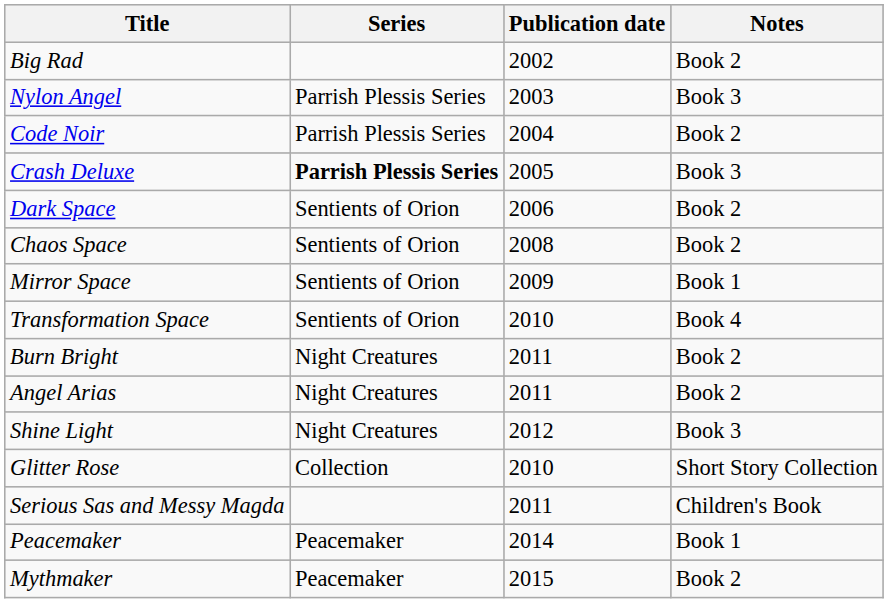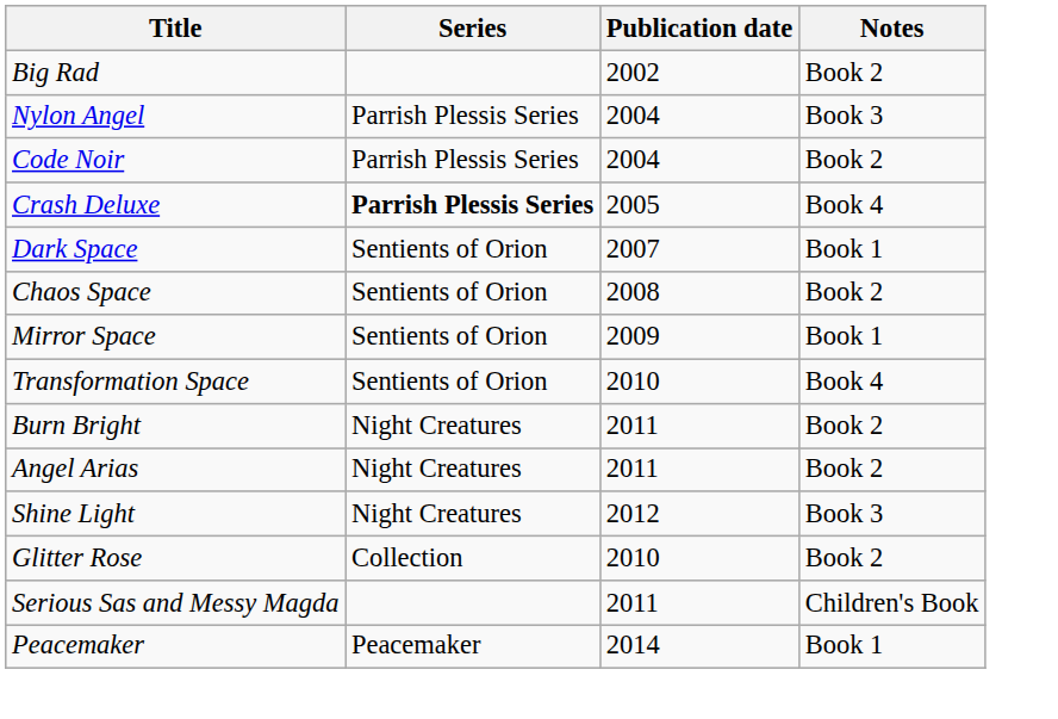 <table class="wikitable sortable" style="font-size:90%; text-align:left">
 <tr>
 <th>Title</th>
 <th>Series</th>
 <th>Publication date</th>
 <th>Notes</th>
 </tr>
 <tr>
 <td><em>Big Rad</em></td>
 <td></td>
 <td>2002</td>
 <td>Book 2</td>
 </tr>
 <tr>
 <td><em><a href='#'>Nylon Angel</a></em></td>
 <td>Parrish Plessis Series</td>
-<td>2003</td>
+<td>2004</td>
 <td>Book 3</td>
 </tr>
 <tr>
 <td><em><a href='#'>Code Noir</a></em></td>
 <td>Parrish Plessis Series</td>
 <td>2004</td>
 <td>Book 2</td>
 </tr>
 <tr>
 <td><em><a href='#'>Crash Deluxe</a></em></td>
 <td><strong>Parrish Plessis Series</strong></td>
 <td>2005</td>
-<td>Book 3</td>
+<td>Book 4</td>
 </tr>
 <tr>
 <td><em><a href='#'>Dark Space</a></em></td>
 <td>Sentients of Orion</td>
-<td>2006</td>
-<td>Book 2</td>
+<td>2007</td>
+<td>Book 1</td>
 </tr>
 <tr>
 <td><em>Chaos Space</em></td>
 <td>Sentients of Orion</td>
 <td>2008</td>
 <td>Book 2</td>
 </tr>
 <tr>
 <td><em>Mirror Space</em></td>
 <td>Sentients of Orion</td>
 <td>2009</td>
 <td>Book 1</td>
 </tr>
 <tr>
 <td><em>Transformation Space</em></td>
 <td>Sentients of Orion</td>
 <td>2010</td>
 <td>Book 4</td>
 </tr>
 <tr>
 <td><em>Burn Bright</em></td>
 <td>Night Creatures</td>
 <td>2011</td>
 <td>Book 2</td>
 </tr>
 <tr>
 <td><em>Angel Arias</em></td>
 <td>Night Creatures</td>
 <td>2011</td>
 <td>Book 2</td>
 </tr>
 <tr>
 <td><em>Shine Light</em></td>
 <td>Night Creatures</td>
 <td>2012</td>
 <td>Book 3</td>
 </tr>
 <tr>
 <td><em>Glitter Rose</em></td>
 <td>Collection</td>
 <td>2010</td>
-<td>Short Story Collection</td>
+<td>Book 2</td>
 </tr>
 <tr>
 <td><em>Serious Sas and Messy Magda</em></td>
 <td></td>
 <td>2011</td>
 <td>Children's Book</td>
 </tr>
 <tr>
 <td><em>Peacemaker</em></td>
 <td>Peacemaker</td>
 <td>2014</td>
 <td>Book 1</td>
 </tr>
-<tr>
-<td><em>Mythmaker</em></td>
-<td>Peacemaker</td>
-<td>2015</td>
-<td>Book 2</td>
-</tr>
 </table>
